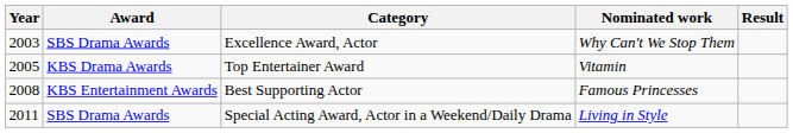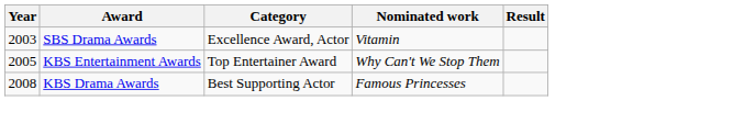 <table class="wikitable">
 <tr>
 <th width=10>Year</th>
 <th>Award</th>
 <th>Category</th>
 <th>Nominated work</th>
 <th>Result</th>
 </tr>
 <tr>
 <td>2003</td>
 <td><a href='#'>SBS Drama Awards</a></td>
 <td>Excellence Award, Actor</td>
+<td><em>Vitamin</em></td>
+<td></td>
+</tr>
+<tr>
+<td>2005</td>
+<td><a href='#'>KBS Entertainment Awards</a></td>
+<td>Top Entertainer Award</td>
 <td><em>Why Can't We Stop Them</em></td>
 <td></td>
 </tr>
 <tr>
-<td>2005</td>
+<td>2008</td>
 <td><a href='#'>KBS Drama Awards</a></td>
-<td>Top Entertainer Award</td>
-<td><em>Vitamin</em></td>
-<td></td>
-</tr>
-<tr>
-<td>2008</td>
-<td><a href='#'>KBS Entertainment Awards</a></td>
 <td>Best Supporting Actor</td>
 <td><em>Famous Princesses</em></td>
 <td></td>
 </tr>
-<tr>
-<td>2011</td>
-<td><a href='#'>SBS Drama Awards</a></td>
-<td>Special Acting Award, Actor in a Weekend/Daily Drama</td>
-<td><em><a href='#'>Living in Style</a></em></td>
-<td></td>
-</tr>
 </table>
